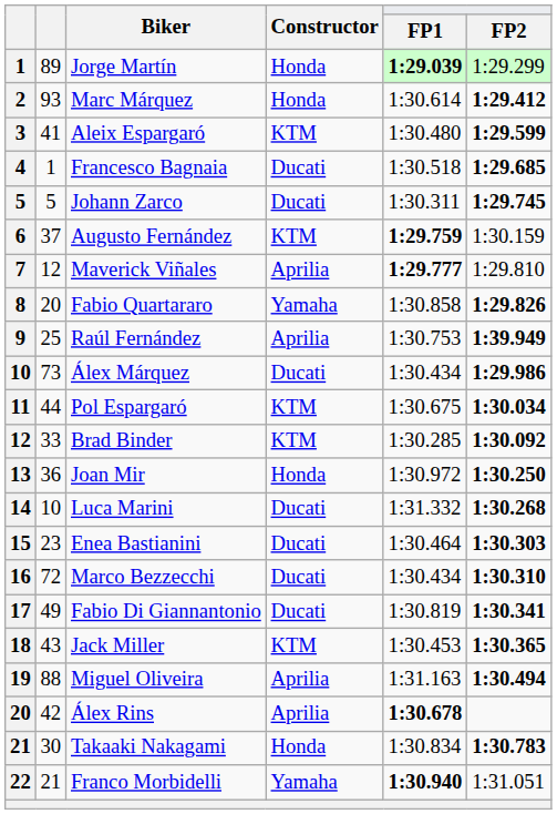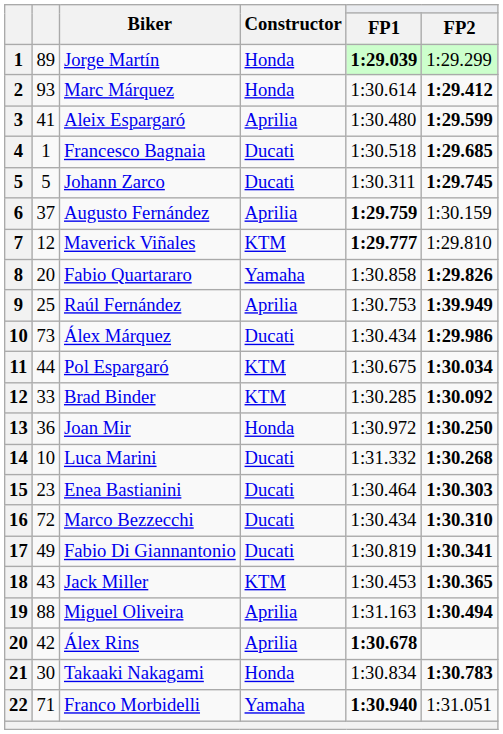 <table class="wikitable sortable" style="font-size: 85%;">
 <tr>
 <th rowspan="2"></th>
 <th rowspan="2"></th>
 <th rowspan="2">Biker</th>
 <th rowspan="2">Constructor</th>
 <th colspan="3" style="background:#eaecf0; text-align:center;"></th>
 </tr>
 <tr>
 <th scope="col">FP1</th>
 <th scope="col">FP2</th>
 </tr>
 <tr>
 <th scope="row">1</th>
 <td align="center">89</td>
 <td> <a href='#'>Jorge Martín</a></td>
 <td><a href='#'>Honda</a></td>
 <td style="background:#ccffcc;"><strong>1:29.039</strong></td>
 <td style="background:#ccffcc;">1:29.299</td>
 </tr>
 <tr>
 <th scope="row">2</th>
 <td align="center">93</td>
 <td> <a href='#'>Marc Márquez</a></td>
 <td><a href='#'>Honda</a></td>
 <td>1:30.614</td>
 <td><strong>1:29.412</strong></td>
 </tr>
 <tr>
 <th scope="row">3</th>
 <td align="center">41</td>
 <td> <a href='#'>Aleix Espargaró</a></td>
-<td><a href='#'>KTM</a></td>
+<td><a href='#'>Aprilia</a></td>
 <td>1:30.480</td>
 <td><strong>1:29.599</strong></td>
 </tr>
 <tr>
 <th scope="row">4</th>
 <td align="center">1</td>
 <td> <a href='#'>Francesco Bagnaia</a></td>
 <td><a href='#'>Ducati</a></td>
 <td>1:30.518</td>
 <td><strong>1:29.685</strong></td>
 </tr>
 <tr>
 <th scope="row">5</th>
 <td align="center">5</td>
 <td> <a href='#'>Johann Zarco</a></td>
 <td><a href='#'>Ducati</a></td>
 <td>1:30.311</td>
 <td><strong>1:29.745</strong></td>
 </tr>
 <tr>
 <th scope="row">6</th>
 <td align="center">37</td>
 <td> <a href='#'>Augusto Fernández</a></td>
-<td><a href='#'>KTM</a></td>
+<td><a href='#'>Aprilia</a></td>
 <td><strong>1:29.759</strong></td>
 <td>1:30.159</td>
 </tr>
 <tr>
 <th scope="row">7</th>
 <td align="center">12</td>
 <td> <a href='#'>Maverick Viñales</a></td>
-<td><a href='#'>Aprilia</a></td>
+<td><a href='#'>KTM</a></td>
 <td><strong>1:29.777</strong></td>
 <td>1:29.810</td>
 </tr>
 <tr>
 <th scope="row">8</th>
 <td align="center">20</td>
 <td> <a href='#'>Fabio Quartararo</a></td>
 <td><a href='#'>Yamaha</a></td>
 <td>1:30.858</td>
 <td><strong>1:29.826</strong></td>
 </tr>
 <tr>
 <th scope="row">9</th>
 <td align="center">25</td>
 <td> <a href='#'>Raúl Fernández</a></td>
 <td><a href='#'>Aprilia</a></td>
 <td>1:30.753</td>
 <td><strong>1:39.949</strong></td>
 </tr>
 <tr>
 <th scope="row">10</th>
 <td align="center">73</td>
 <td> <a href='#'>Álex Márquez</a></td>
 <td><a href='#'>Ducati</a></td>
 <td>1:30.434</td>
 <td><strong>1:29.986</strong></td>
 </tr>
 <tr>
 <th scope="row">11</th>
 <td align="center">44</td>
 <td> <a href='#'>Pol Espargaró</a></td>
 <td><a href='#'>KTM</a></td>
 <td>1:30.675</td>
 <td><strong>1:30.034</strong></td>
 </tr>
 <tr>
 <th scope="row">12</th>
 <td align="center">33</td>
 <td> <a href='#'>Brad Binder</a></td>
 <td><a href='#'>KTM</a></td>
 <td>1:30.285</td>
 <td><strong>1:30.092</strong></td>
 </tr>
 <tr>
 <th scope="row">13</th>
 <td align="center">36</td>
 <td> <a href='#'>Joan Mir</a></td>
 <td><a href='#'>Honda</a></td>
 <td>1:30.972</td>
 <td><strong>1:30.250</strong></td>
 </tr>
 <tr>
 <th scope="row">14</th>
 <td align="center">10</td>
 <td> <a href='#'>Luca Marini</a></td>
 <td><a href='#'>Ducati</a></td>
 <td>1:31.332</td>
 <td><strong>1:30.268</strong></td>
 </tr>
 <tr>
 <th scope="row">15</th>
 <td align="center">23</td>
 <td> <a href='#'>Enea Bastianini</a></td>
 <td><a href='#'>Ducati</a></td>
 <td>1:30.464</td>
 <td><strong>1:30.303</strong></td>
 </tr>
 <tr>
 <th scope="row">16</th>
 <td align="center">72</td>
 <td> <a href='#'>Marco Bezzecchi</a></td>
 <td><a href='#'>Ducati</a></td>
 <td>1:30.434</td>
 <td><strong>1:30.310</strong></td>
 </tr>
 <tr>
 <th scope="row">17</th>
 <td align="center">49</td>
 <td> <a href='#'>Fabio Di Giannantonio</a></td>
 <td><a href='#'>Ducati</a></td>
 <td>1:30.819</td>
 <td><strong>1:30.341</strong></td>
 </tr>
 <tr>
 <th scope="row">18</th>
 <td align="center">43</td>
 <td> <a href='#'>Jack Miller</a></td>
 <td><a href='#'>KTM</a></td>
 <td>1:30.453</td>
 <td><strong>1:30.365</strong></td>
 </tr>
 <tr>
 <th scope="row">19</th>
 <td align="center">88</td>
 <td> <a href='#'>Miguel Oliveira</a></td>
 <td><a href='#'>Aprilia</a></td>
 <td>1:31.163</td>
 <td><strong>1:30.494</strong></td>
 </tr>
 <tr>
 <th scope="row">20</th>
 <td align="center">42</td>
 <td> <a href='#'>Álex Rins</a></td>
 <td><a href='#'>Aprilia</a></td>
 <td><strong>1:30.678</strong></td>
 <td></td>
 </tr>
 <tr>
 <th scope="row">21</th>
 <td align="center">30</td>
 <td> <a href='#'>Takaaki Nakagami</a></td>
 <td><a href='#'>Honda</a></td>
 <td>1:30.834</td>
 <td><strong>1:30.783</strong></td>
 </tr>
 <tr>
 <th scope="row">22</th>
-<td align="center">21</td>
+<td align="center">71</td>
 <td> <a href='#'>Franco Morbidelli</a></td>
 <td><a href='#'>Yamaha</a></td>
 <td><strong>1:30.940</strong></td>
 <td>1:31.051</td>
 </tr>
 <tr>
 <th colspan="7"></th>
 </tr>
 </table>
